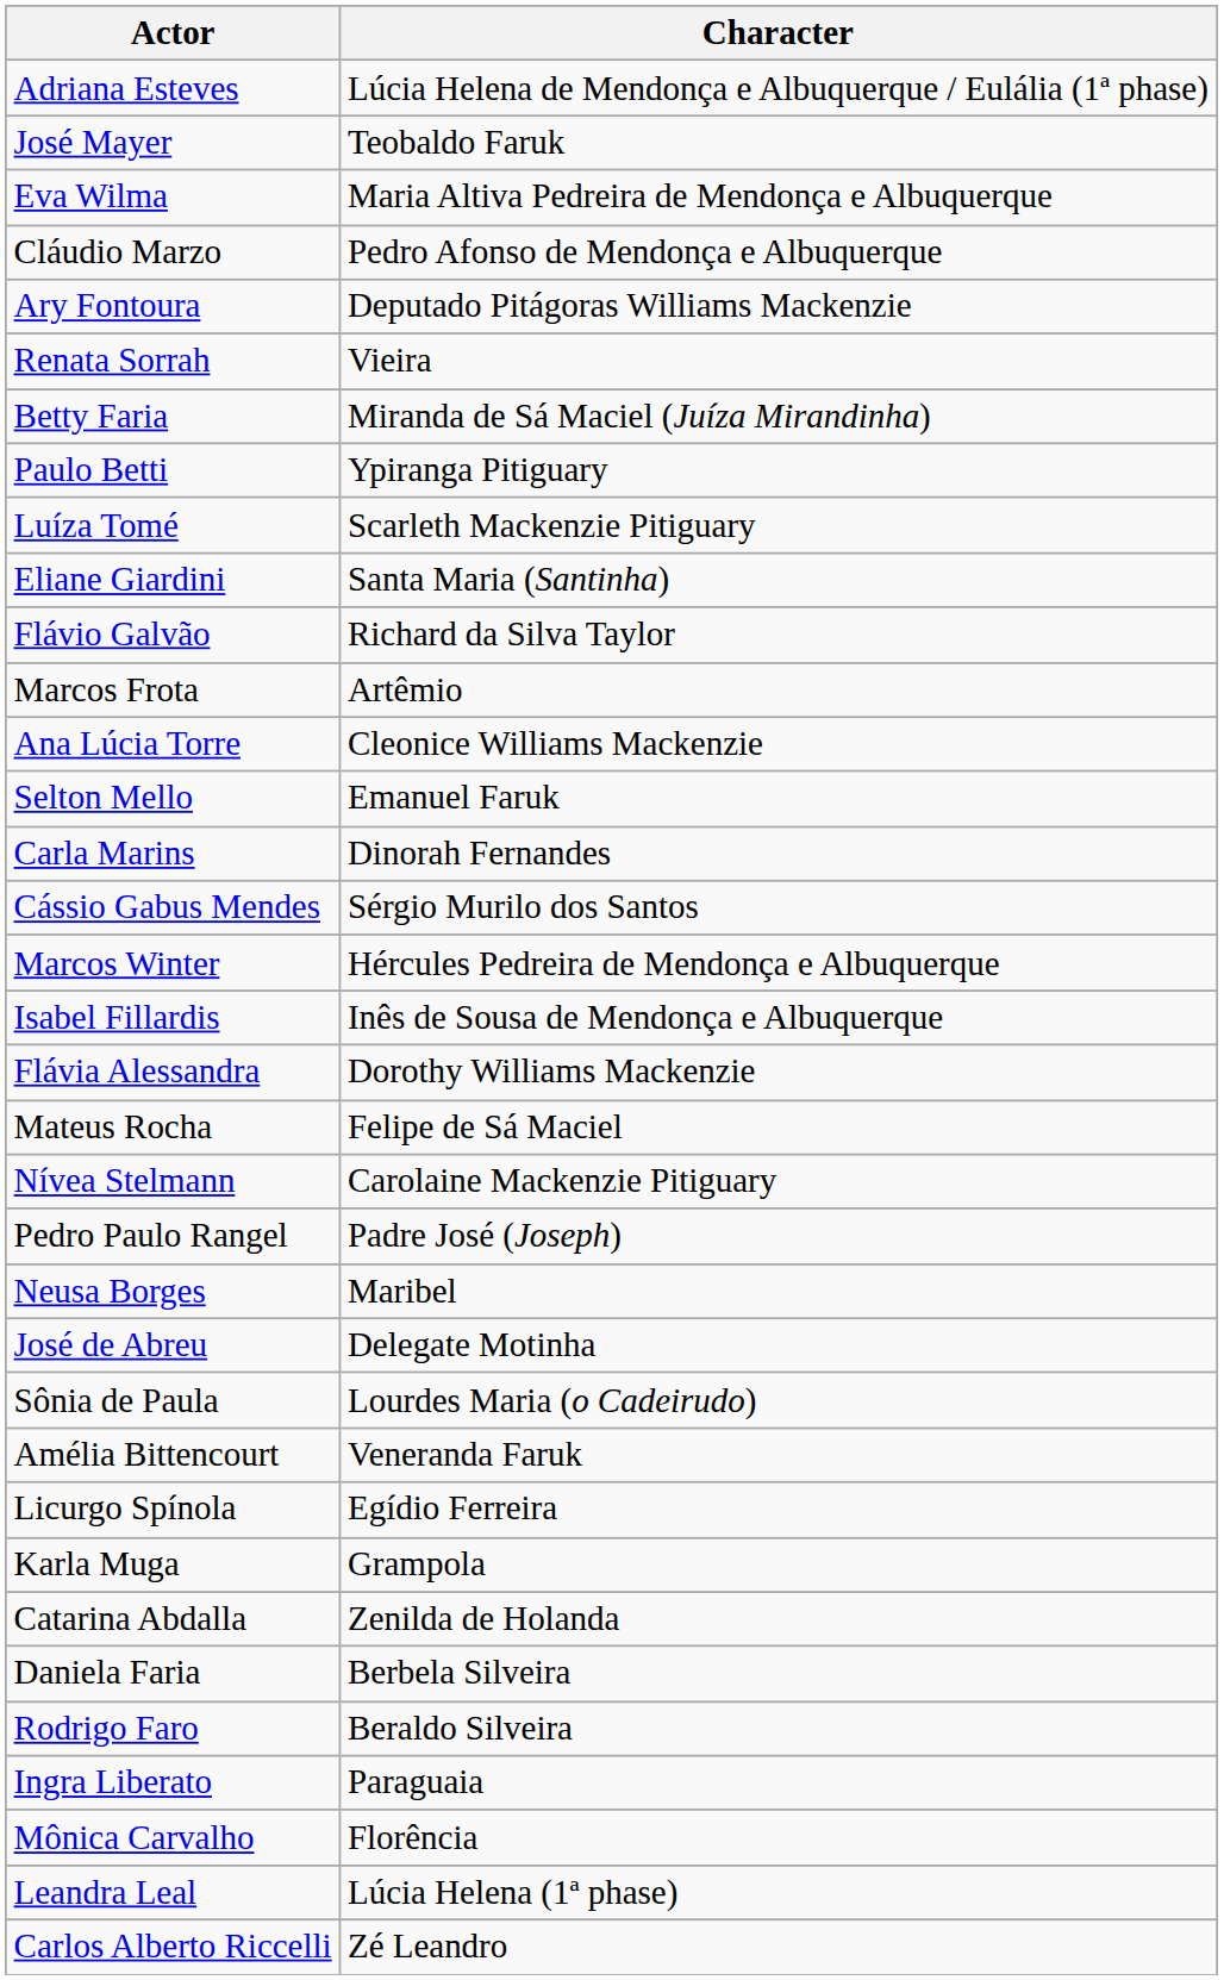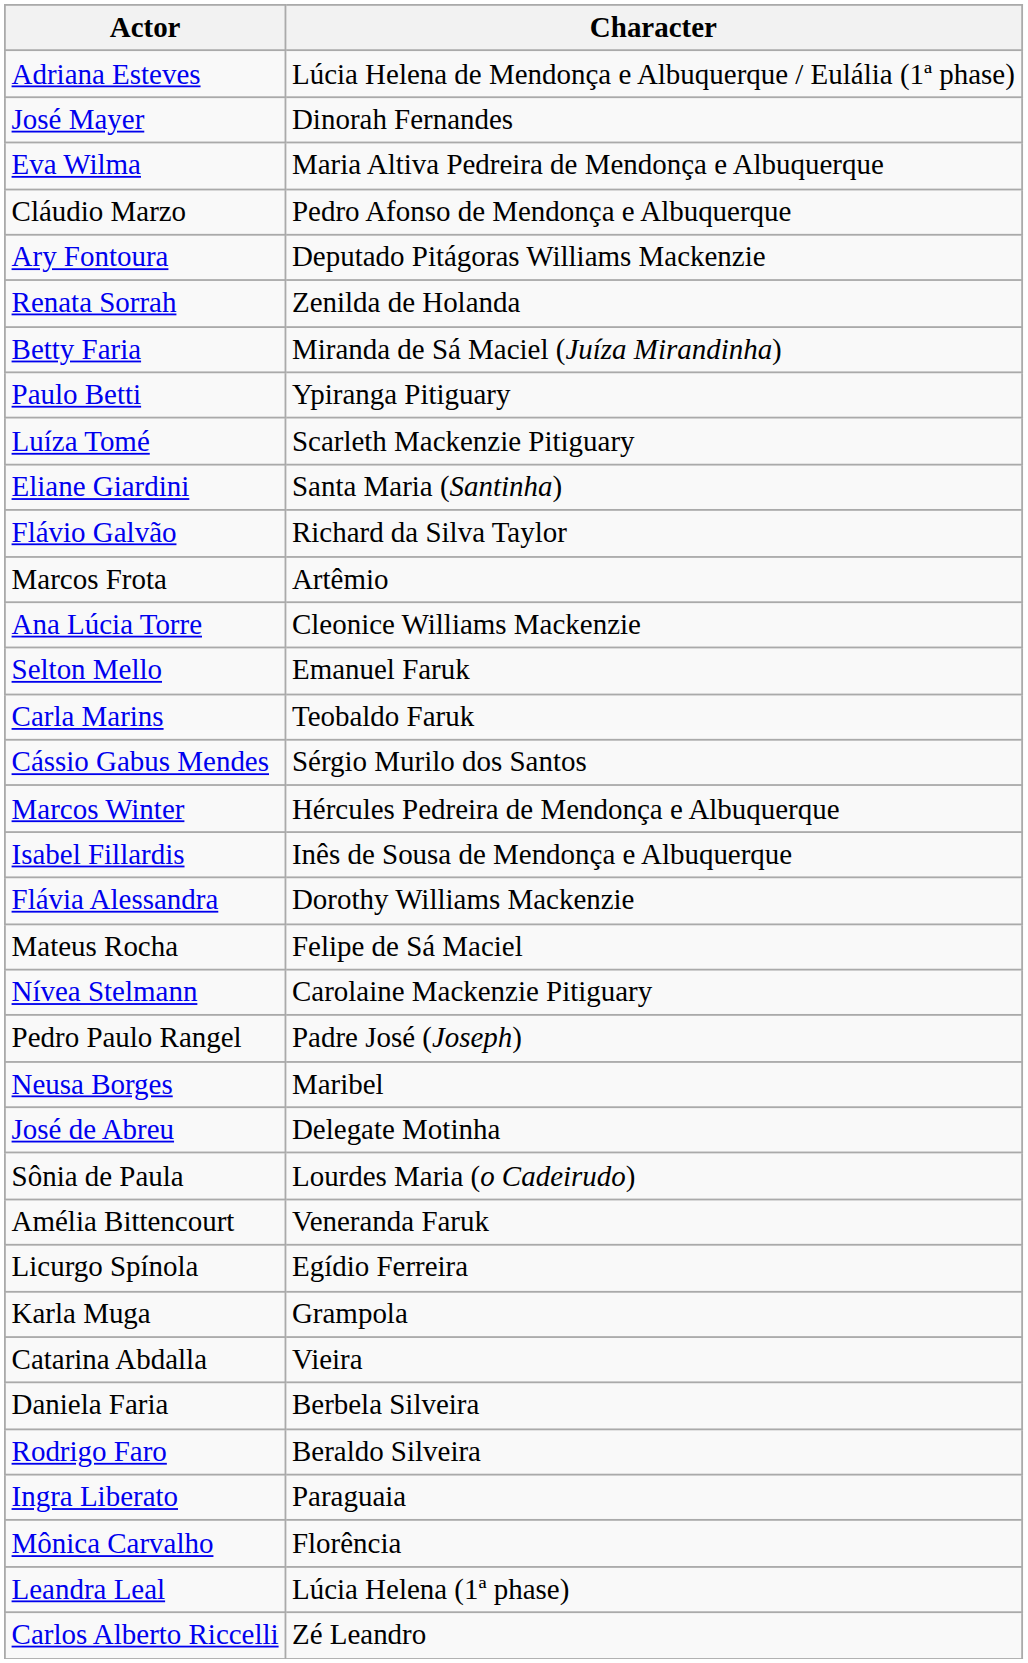 <table class="wikitable sortable">
 <tr>
 <th>Actor</th>
 <th>Character</th>
 </tr>
 <tr>
 <td><a href='#'>Adriana Esteves</a></td>
 <td>Lúcia Helena de Mendonça e Albuquerque / Eulália (1ª phase)</td>
 </tr>
 <tr>
 <td><a href='#'>José Mayer</a></td>
-<td>Teobaldo Faruk</td>
+<td>Dinorah Fernandes</td>
 </tr>
 <tr>
 <td><a href='#'>Eva Wilma</a></td>
 <td>Maria Altiva Pedreira de Mendonça e Albuquerque</td>
 </tr>
 <tr>
 <td>Cláudio Marzo</td>
 <td>Pedro Afonso de Mendonça e Albuquerque</td>
 </tr>
 <tr>
 <td><a href='#'>Ary Fontoura</a></td>
 <td>Deputado Pitágoras Williams Mackenzie</td>
 </tr>
 <tr>
 <td><a href='#'>Renata Sorrah</a></td>
-<td>Vieira</td>
+<td>Zenilda de Holanda</td>
 </tr>
 <tr>
 <td><a href='#'>Betty Faria</a></td>
 <td>Miranda de Sá Maciel (<em>Juíza Mirandinha</em>)</td>
 </tr>
 <tr>
 <td><a href='#'>Paulo Betti</a></td>
 <td>Ypiranga Pitiguary</td>
 </tr>
 <tr>
 <td><a href='#'>Luíza Tomé</a></td>
 <td>Scarleth Mackenzie Pitiguary</td>
 </tr>
 <tr>
 <td><a href='#'>Eliane Giardini</a></td>
 <td>Santa Maria (<em>Santinha</em>)</td>
 </tr>
 <tr>
 <td><a href='#'>Flávio Galvão</a></td>
 <td>Richard da Silva Taylor</td>
 </tr>
 <tr>
 <td>Marcos Frota</td>
 <td>Artêmio</td>
 </tr>
 <tr>
 <td><a href='#'>Ana Lúcia Torre</a></td>
 <td>Cleonice Williams Mackenzie</td>
 </tr>
 <tr>
 <td><a href='#'>Selton Mello</a></td>
 <td>Emanuel Faruk</td>
 </tr>
 <tr>
 <td><a href='#'>Carla Marins</a></td>
-<td>Dinorah Fernandes</td>
+<td>Teobaldo Faruk</td>
 </tr>
 <tr>
 <td><a href='#'>Cássio Gabus Mendes</a></td>
 <td>Sérgio Murilo dos Santos</td>
 </tr>
 <tr>
 <td><a href='#'>Marcos Winter</a></td>
 <td>Hércules Pedreira de Mendonça e Albuquerque</td>
 </tr>
 <tr>
 <td><a href='#'>Isabel Fillardis</a></td>
 <td>Inês de Sousa de Mendonça e Albuquerque</td>
 </tr>
 <tr>
 <td><a href='#'>Flávia Alessandra</a></td>
 <td>Dorothy Williams Mackenzie</td>
 </tr>
 <tr>
 <td>Mateus Rocha</td>
 <td>Felipe de Sá Maciel</td>
 </tr>
 <tr>
 <td><a href='#'>Nívea Stelmann</a></td>
 <td>Carolaine Mackenzie Pitiguary</td>
 </tr>
 <tr>
 <td>Pedro Paulo Rangel</td>
 <td>Padre José (<em>Joseph</em>)</td>
 </tr>
 <tr>
 <td><a href='#'>Neusa Borges</a></td>
 <td>Maribel</td>
 </tr>
 <tr>
 <td><a href='#'>José de Abreu</a></td>
 <td>Delegate Motinha</td>
 </tr>
 <tr>
 <td>Sônia de Paula</td>
 <td>Lourdes Maria (<em>o Cadeirudo</em>)</td>
 </tr>
 <tr>
 <td>Amélia Bittencourt</td>
 <td>Veneranda Faruk</td>
 </tr>
 <tr>
 <td>Licurgo Spínola</td>
 <td>Egídio Ferreira</td>
 </tr>
 <tr>
 <td>Karla Muga</td>
 <td>Grampola</td>
 </tr>
 <tr>
 <td>Catarina Abdalla</td>
-<td>Zenilda de Holanda</td>
+<td>Vieira</td>
 </tr>
 <tr>
 <td>Daniela Faria</td>
 <td>Berbela Silveira</td>
 </tr>
 <tr>
 <td><a href='#'>Rodrigo Faro</a></td>
 <td>Beraldo Silveira</td>
 </tr>
 <tr>
 <td><a href='#'>Ingra Liberato</a></td>
 <td>Paraguaia</td>
 </tr>
 <tr>
 <td><a href='#'>Mônica Carvalho</a></td>
 <td>Florência</td>
 </tr>
 <tr>
 <td><a href='#'>Leandra Leal</a></td>
 <td>Lúcia Helena (1ª phase)</td>
 </tr>
 <tr>
 <td><a href='#'>Carlos Alberto Riccelli</a></td>
 <td>Zé Leandro</td>
 </tr>
 <tr>
 </tr>
 </table>
